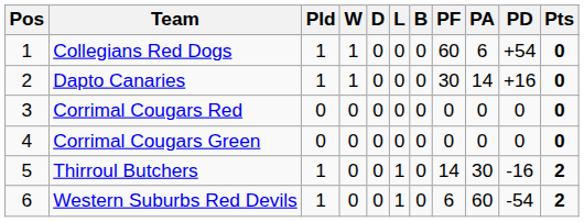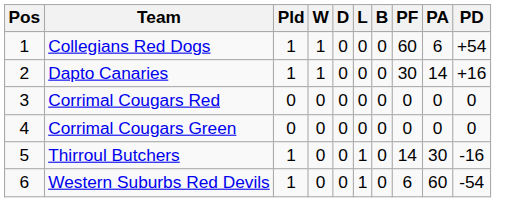 <table class="wikitable">
 <tr>
 <th>Pos</th>
 <th>Team</th>
 <th>Pld</th>
 <th>W</th>
 <th>D</th>
 <th>L</th>
 <th>B</th>
 <th>PF</th>
 <th>PA</th>
 <th>PD</th>
-<th>Pts</th>
 </tr>
 <tr>
 <td style="text-align:center;">1</td>
 <td> <a href='#'>Collegians Red Dogs</a></td>
 <td style="text-align:center;">1</td>
 <td style="text-align:center;">1</td>
 <td style="text-align:center;">0</td>
 <td style="text-align:center;">0</td>
 <td style="text-align:center;">0</td>
 <td style="text-align:center;">60</td>
 <td style="text-align:center;">6</td>
 <td style="text-align:center;">+54</td>
-<td style="text-align:center;"><strong>0</strong></td>
 </tr>
 <tr>
 <td style="text-align:center;">2</td>
 <td> <a href='#'>Dapto Canaries</a></td>
 <td style="text-align:center;">1</td>
 <td style="text-align:center;">1</td>
 <td style="text-align:center;">0</td>
 <td style="text-align:center;">0</td>
 <td style="text-align:center;">0</td>
 <td style="text-align:center;">30</td>
 <td style="text-align:center;">14</td>
 <td style="text-align:center;">+16</td>
-<td style="text-align:center;"><strong>0</strong></td>
 </tr>
 <tr>
 <td style="text-align:center;">3</td>
 <td> <a href='#'>Corrimal Cougars Red</a></td>
 <td style="text-align:center;">0</td>
 <td style="text-align:center;">0</td>
 <td style="text-align:center;">0</td>
 <td style="text-align:center;">0</td>
 <td style="text-align:center;">0</td>
 <td style="text-align:center;">0</td>
 <td style="text-align:center;">0</td>
 <td style="text-align:center;">0</td>
-<td style="text-align:center;"><strong>0</strong></td>
 </tr>
 <tr>
 <td style="text-align:center;">4</td>
 <td> <a href='#'>Corrimal Cougars Green</a></td>
 <td style="text-align:center;">0</td>
 <td style="text-align:center;">0</td>
 <td style="text-align:center;">0</td>
 <td style="text-align:center;">0</td>
 <td style="text-align:center;">0</td>
 <td style="text-align:center;">0</td>
 <td style="text-align:center;">0</td>
 <td style="text-align:center;">0</td>
-<td style="text-align:center;"><strong>0</strong></td>
 </tr>
 <tr>
 <td style="text-align:center;">5</td>
 <td> <a href='#'>Thirroul Butchers</a></td>
 <td style="text-align:center;">1</td>
 <td style="text-align:center;">0</td>
 <td style="text-align:center;">0</td>
 <td style="text-align:center;">1</td>
 <td style="text-align:center;">0</td>
 <td style="text-align:center;">14</td>
 <td style="text-align:center;">30</td>
 <td style="text-align:center;">-16</td>
-<td style="text-align:center;"><strong>2</strong></td>
 </tr>
 <tr>
 <td style="text-align:center;">6</td>
 <td> <a href='#'>Western Suburbs Red Devils</a></td>
 <td style="text-align:center;">1</td>
 <td style="text-align:center;">0</td>
 <td style="text-align:center;">0</td>
 <td style="text-align:center;">1</td>
 <td style="text-align:center;">0</td>
 <td style="text-align:center;">6</td>
 <td style="text-align:center;">60</td>
 <td style="text-align:center;">-54</td>
-<td style="text-align:center;"><strong>2</strong></td>
 </tr>
 </table>
